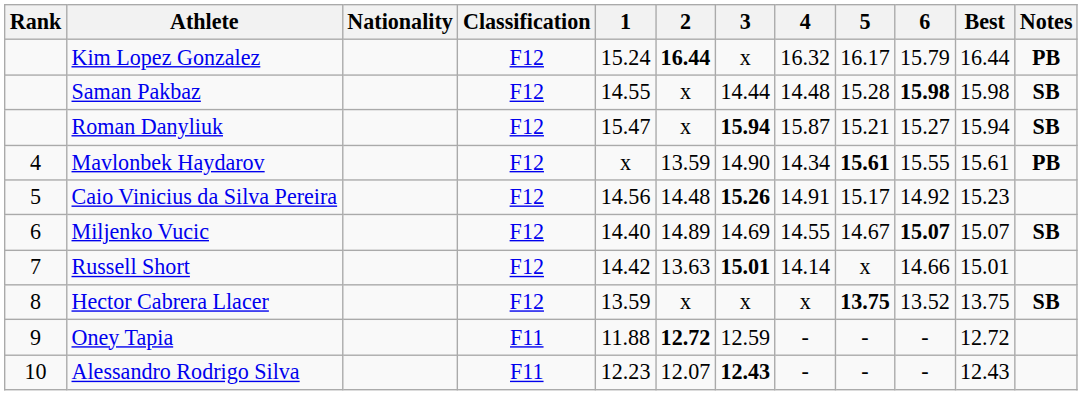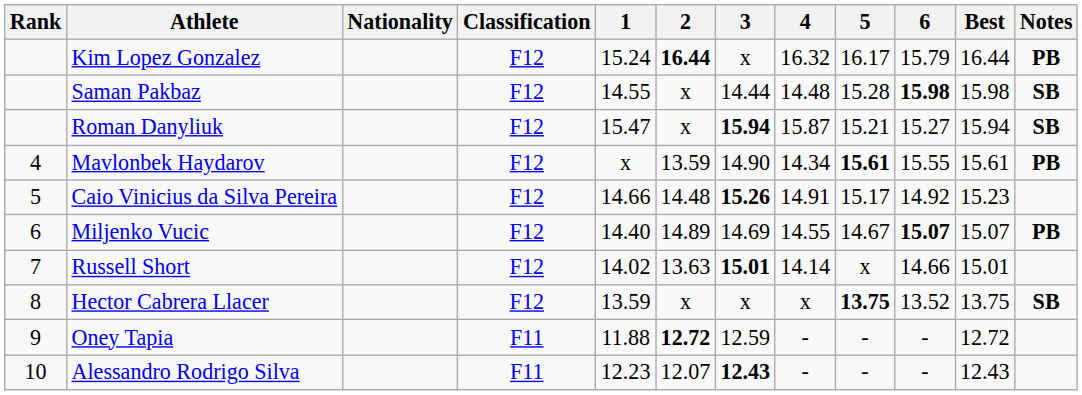 <table class="wikitable sortable" style="text-align:center">
 <tr>
 <th>Rank</th>
 <th>Athlete</th>
 <th>Nationality</th>
 <th>Classification</th>
 <th width="25">1</th>
 <th width="25">2</th>
 <th width="25">3</th>
 <th width="25">4</th>
 <th width="25">5</th>
 <th width="25">6</th>
 <th>Best</th>
 <th>Notes</th>
 </tr>
 <tr>
 <td></td>
 <td style="text-align:left;"><a href='#'>Kim Lopez Gonzalez</a></td>
 <td style="text-align:left;"></td>
 <td><a href='#'>F12</a></td>
 <td>15.24</td>
 <td><strong>16.44</strong></td>
 <td>x</td>
 <td>16.32</td>
 <td>16.17</td>
 <td>15.79</td>
 <td>16.44</td>
 <td><strong>PB</strong></td>
 </tr>
 <tr>
 <td></td>
 <td style="text-align:left;"><a href='#'>Saman Pakbaz</a></td>
 <td style="text-align:left;"></td>
 <td><a href='#'>F12</a></td>
 <td>14.55</td>
 <td>x</td>
 <td>14.44</td>
 <td>14.48</td>
 <td>15.28</td>
 <td><strong>15.98</strong></td>
 <td>15.98</td>
 <td><strong>SB</strong></td>
 </tr>
 <tr>
 <td></td>
 <td style="text-align:left;"><a href='#'>Roman Danyliuk</a></td>
 <td style="text-align:left;"></td>
 <td><a href='#'>F12</a></td>
 <td>15.47</td>
 <td>x</td>
 <td><strong>15.94</strong></td>
 <td>15.87</td>
 <td>15.21</td>
 <td>15.27</td>
 <td>15.94</td>
 <td><strong>SB</strong></td>
 </tr>
 <tr>
 <td>4</td>
 <td style="text-align:left;"><a href='#'>Mavlonbek Haydarov</a></td>
 <td style="text-align:left;"></td>
 <td><a href='#'>F12</a></td>
 <td>x</td>
 <td>13.59</td>
 <td>14.90</td>
 <td>14.34</td>
 <td><strong>15.61</strong></td>
 <td>15.55</td>
 <td>15.61</td>
 <td><strong>PB</strong></td>
 </tr>
 <tr>
 <td>5</td>
 <td style="text-align:left;"><a href='#'>Caio Vinicius da Silva Pereira</a></td>
 <td style="text-align:left;"></td>
 <td><a href='#'>F12</a></td>
-<td>14.56</td>
+<td>14.66</td>
 <td>14.48</td>
 <td><strong>15.26</strong></td>
 <td>14.91</td>
 <td>15.17</td>
 <td>14.92</td>
 <td>15.23</td>
 <td></td>
 </tr>
 <tr>
 <td>6</td>
 <td style="text-align:left;"><a href='#'>Miljenko Vucic</a></td>
 <td style="text-align:left;"></td>
 <td><a href='#'>F12</a></td>
 <td>14.40</td>
 <td>14.89</td>
 <td>14.69</td>
 <td>14.55</td>
 <td>14.67</td>
 <td><strong>15.07</strong></td>
 <td>15.07</td>
-<td><strong>SB</strong></td>
+<td><strong>PB</strong></td>
 </tr>
 <tr>
 <td>7</td>
 <td style="text-align:left;"><a href='#'>Russell Short</a></td>
 <td style="text-align:left;"></td>
 <td><a href='#'>F12</a></td>
-<td>14.42</td>
+<td>14.02</td>
 <td>13.63</td>
 <td><strong>15.01</strong></td>
 <td>14.14</td>
 <td>x</td>
 <td>14.66</td>
 <td>15.01</td>
 <td></td>
 </tr>
 <tr>
 <td>8</td>
 <td style="text-align:left;"><a href='#'>Hector Cabrera Llacer</a></td>
 <td style="text-align:left;"></td>
 <td><a href='#'>F12</a></td>
 <td>13.59</td>
 <td>x</td>
 <td>x</td>
 <td>x</td>
 <td><strong>13.75</strong></td>
 <td>13.52</td>
 <td>13.75</td>
 <td><strong>SB</strong></td>
 </tr>
 <tr>
 <td>9</td>
 <td style="text-align:left;"><a href='#'>Oney Tapia</a></td>
 <td style="text-align:left;"></td>
 <td><a href='#'>F11</a></td>
 <td>11.88</td>
 <td><strong>12.72</strong></td>
 <td>12.59</td>
 <td>-</td>
 <td>-</td>
 <td>-</td>
 <td>12.72</td>
 <td></td>
 </tr>
 <tr>
 <td>10</td>
 <td style="text-align:left;"><a href='#'>Alessandro Rodrigo Silva</a></td>
 <td style="text-align:left;"></td>
 <td><a href='#'>F11</a></td>
 <td>12.23</td>
 <td>12.07</td>
 <td><strong>12.43</strong></td>
 <td>-</td>
 <td>-</td>
 <td>-</td>
 <td>12.43</td>
 <td></td>
 </tr>
 </table>
